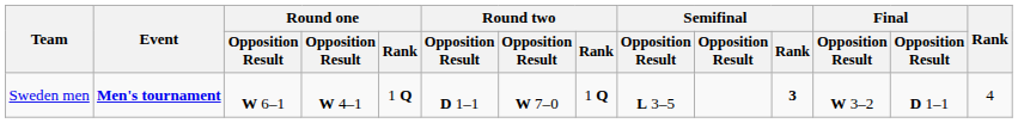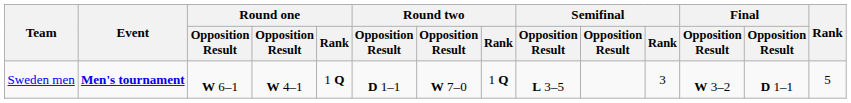 <table class=wikitable style=font-size:90%;text-align:center>
 <tr>
 <th rowspan=2>Team</th>
 <th rowspan=2>Event</th>
 <th colspan=3>Round one</th>
 <th colspan=3>Round two</th>
 <th colspan=3>Semifinal</th>
 <th colspan=2>Final</th>
 <th rowspan=2>Rank</th>
 </tr>
 <tr style=font-size:95%>
 <th>Opposition<br>Result</th>
 <th>Opposition<br>Result</th>
 <th>Rank</th>
 <th>Opposition<br>Result</th>
 <th>Opposition<br>Result</th>
 <th>Rank</th>
 <th>Opposition<br>Result</th>
 <th>Opposition<br>Result</th>
 <th>Rank</th>
 <th>Opposition<br>Result</th>
 <th>Opposition<br>Result</th>
 </tr>
 <tr>
 <td align=left><a href='#'>Sweden men</a></td>
 <td align=left><strong><a href='#'>Men's tournament</a></strong></td>
 <td><br><strong>W</strong> 6–1</td>
 <td><br><strong>W</strong> 4–1</td>
 <td>1 <strong>Q</strong></td>
 <td><br><strong>D</strong> 1–1</td>
 <td><br><strong>W</strong> 7–0</td>
 <td>1 <strong>Q</strong></td>
 <td><br><strong>L</strong> 3–5</td>
 <td></td>
-<td><strong>3</strong></td>
+<td>3</td>
 <td><br><strong>W</strong> 3–2</td>
 <td><br><strong>D</strong> 1–1</td>
-<td>4</td>
+<td>5</td>
 </tr>
 </table>
